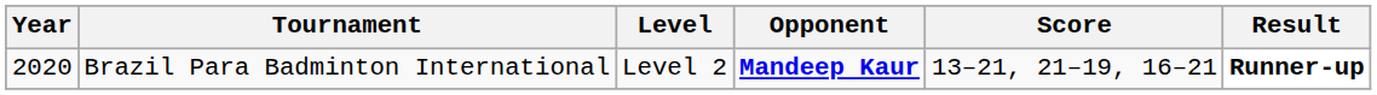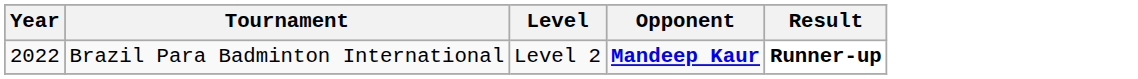 <table class="sortable wikitable" style="font-size: 90%;">
 <tr>
 <th>Year</th>
 <th>Tournament</th>
 <th>Level</th>
 <th>Opponent</th>
-<th>Score</th>
 <th>Result</th>
 </tr>
 <tr>
-<td align="center">2020</td>
+<td align="center">2022</td>
 <td align="left">Brazil Para Badminton International</td>
 <td align="left">Level 2</td>
 <td align="left"><strong> <a href='#'>Mandeep Kaur</a></strong></td>
-<td align="left">13–21, 21–19, 16–21</td>
 <td style="text-align:left; background:white"> <strong>Runner-up</strong></td>
 </tr>
 </table>
